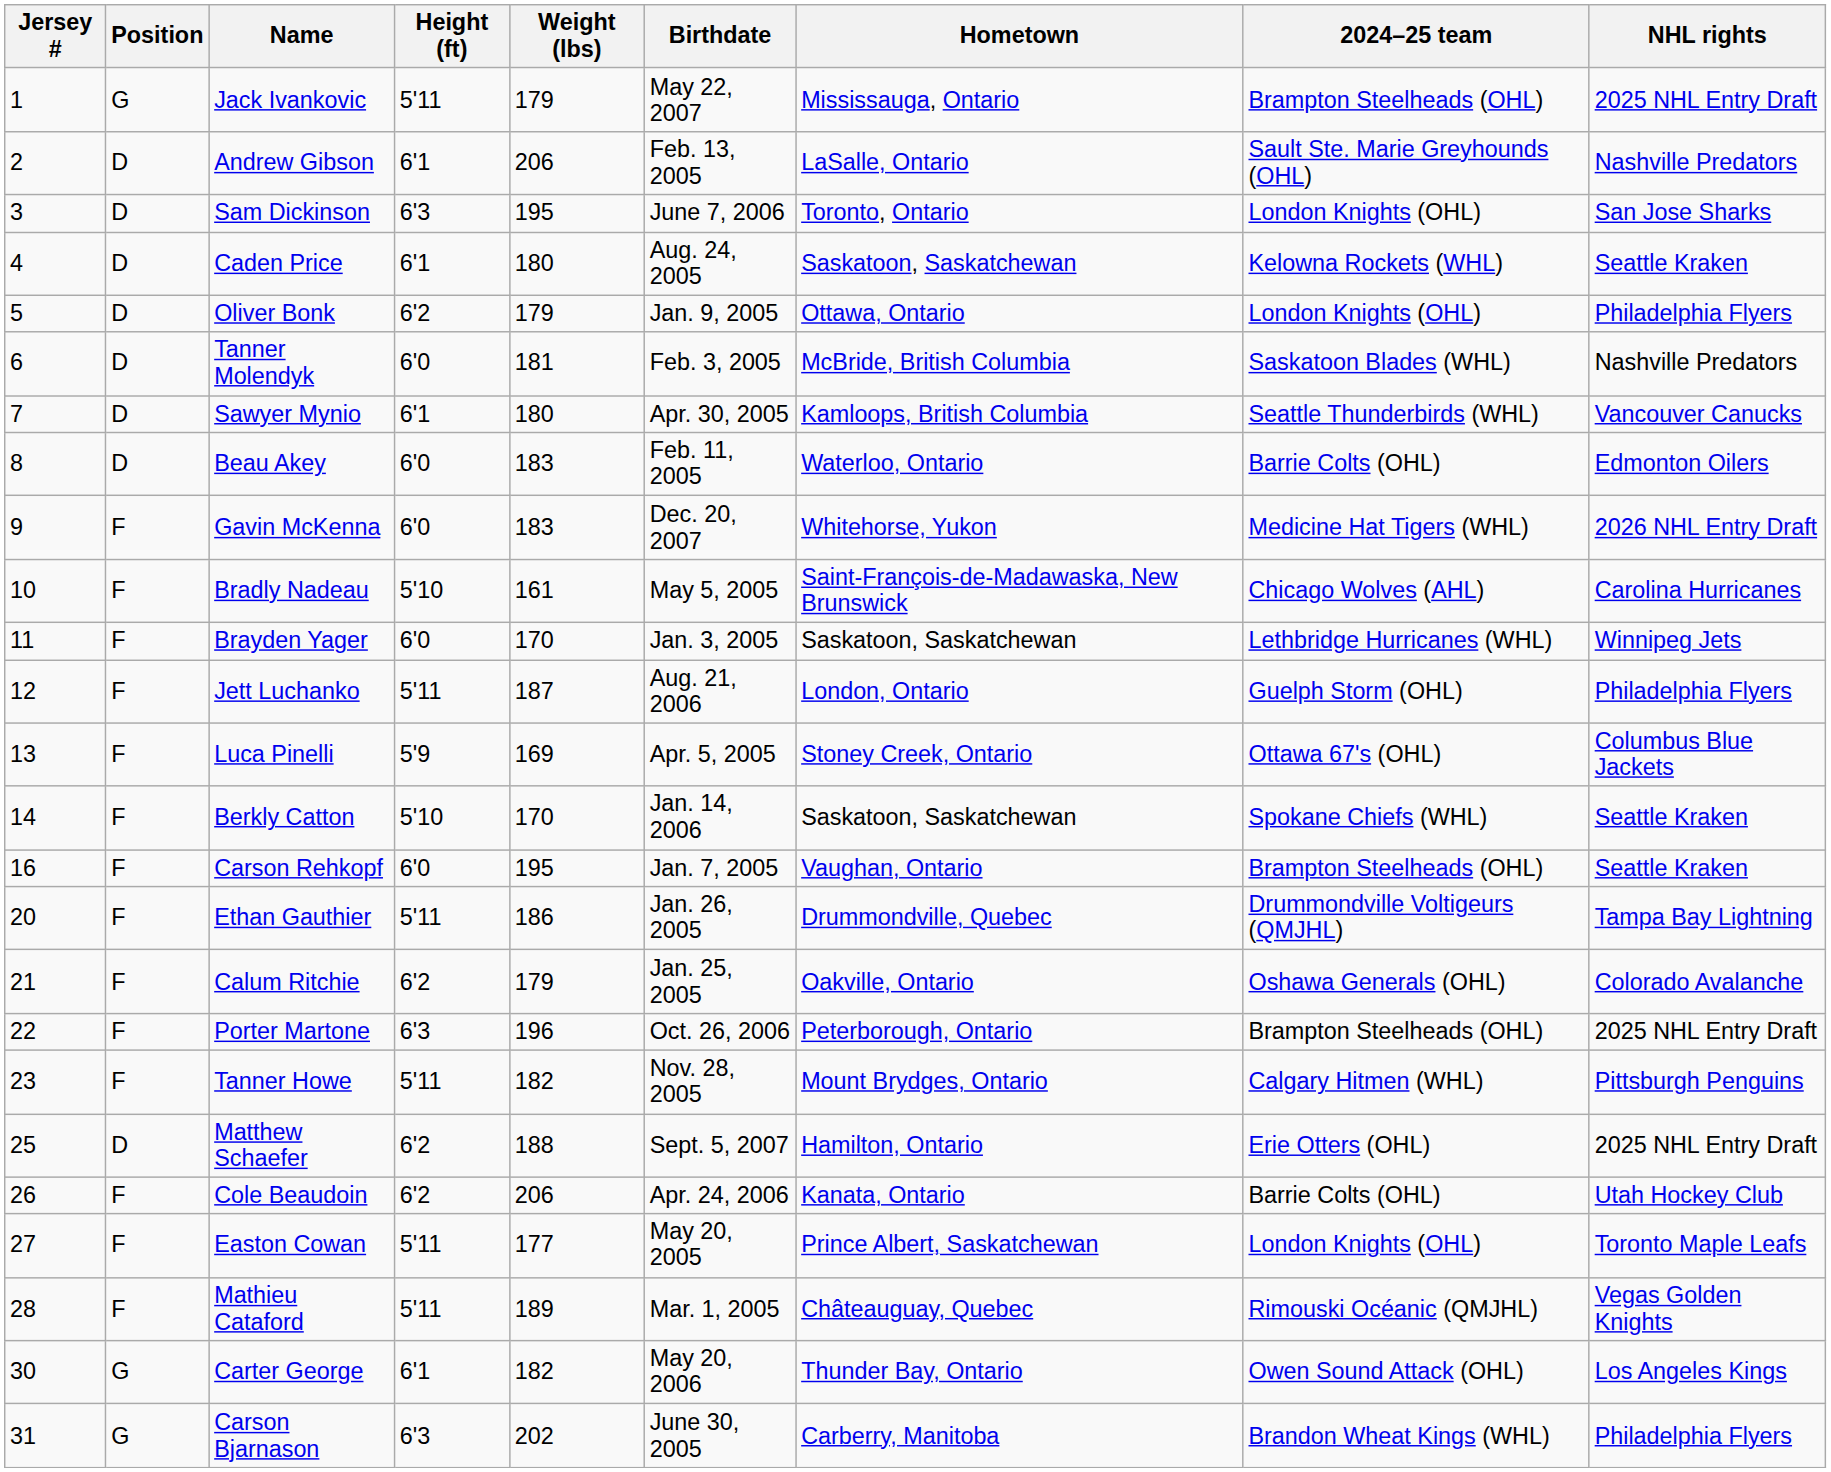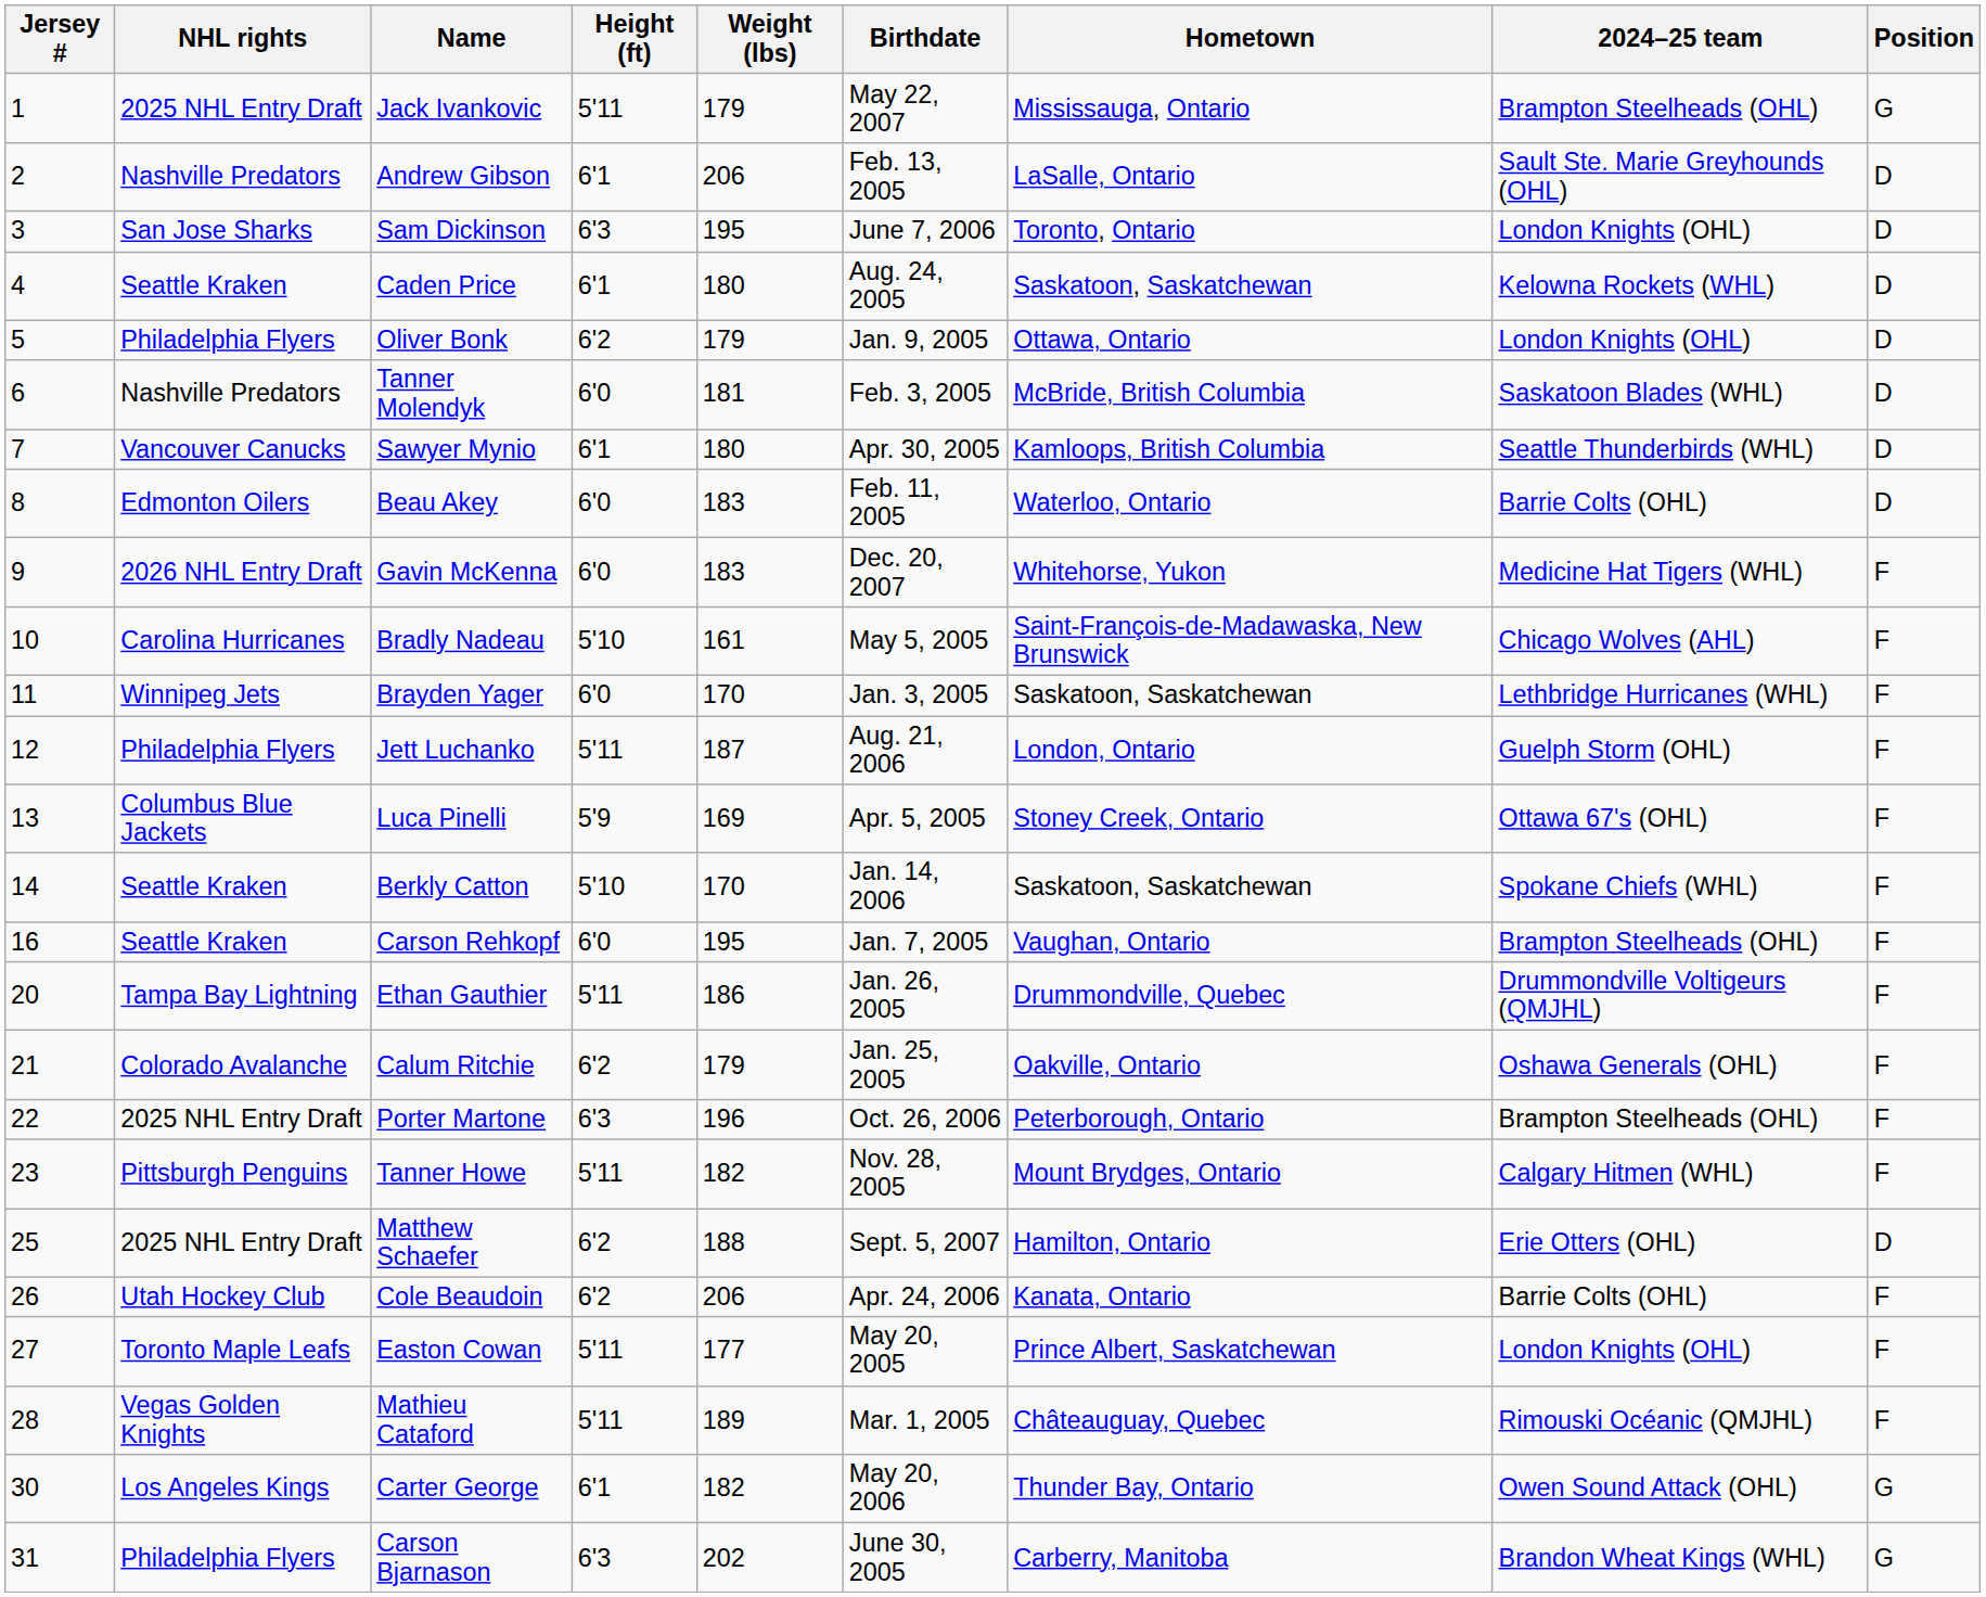 <table class="wikitable sortable">
 <tr>
 <th>Jersey #</th>
-<th>Position</th>
+<th>NHL rights</th>
 <th>Name</th>
 <th>Height (ft)</th>
 <th>Weight (lbs)</th>
 <th>Birthdate</th>
 <th>Hometown</th>
 <th>2024–25 team</th>
-<th>NHL rights</th>
+<th>Position</th>
 </tr>
 <tr>
 <td>1</td>
-<td>G</td>
+<td><a href='#'>2025 NHL Entry Draft</a></td>
 <td><a href='#'>Jack Ivankovic</a></td>
 <td>5'11</td>
 <td>179</td>
 <td>May 22, 2007</td>
 <td><a href='#'>Mississauga</a>, <a href='#'>Ontario</a></td>
 <td><a href='#'>Brampton Steelheads</a> (<a href='#'>OHL</a>)</td>
-<td><a href='#'>2025 NHL Entry Draft</a></td>
+<td>G</td>
 </tr>
 <tr>
 <td>2</td>
-<td>D</td>
+<td><a href='#'>Nashville Predators</a></td>
 <td><a href='#'>Andrew Gibson</a></td>
 <td>6'1</td>
 <td>206</td>
 <td>Feb. 13, 2005</td>
 <td><a href='#'>LaSalle, Ontario</a></td>
 <td><a href='#'>Sault Ste. Marie Greyhounds</a> (<a href='#'>OHL</a>)</td>
-<td><a href='#'>Nashville Predators</a></td>
+<td>D</td>
 </tr>
 <tr>
 <td>3</td>
-<td>D</td>
+<td><a href='#'>San Jose Sharks</a></td>
 <td><a href='#'>Sam Dickinson</a></td>
 <td>6'3</td>
 <td>195</td>
 <td>June 7, 2006</td>
 <td><a href='#'>Toronto</a>, <a href='#'>Ontario</a></td>
 <td><a href='#'>London Knights</a> (OHL)</td>
-<td><a href='#'>San Jose Sharks</a></td>
+<td>D</td>
 </tr>
 <tr>
 <td>4</td>
-<td>D</td>
+<td><a href='#'>Seattle Kraken</a></td>
 <td><a href='#'>Caden Price</a></td>
 <td>6'1</td>
 <td>180</td>
 <td>Aug. 24, 2005</td>
 <td><a href='#'>Saskatoon</a>, <a href='#'>Saskatchewan</a></td>
 <td><a href='#'>Kelowna Rockets</a> (<a href='#'>WHL</a>)</td>
-<td><a href='#'>Seattle Kraken</a></td>
+<td>D</td>
 </tr>
 <tr>
 <td>5</td>
-<td>D</td>
+<td><a href='#'>Philadelphia Flyers</a></td>
 <td><a href='#'>Oliver Bonk</a></td>
 <td>6'2</td>
 <td>179</td>
 <td>Jan. 9, 2005</td>
 <td><a href='#'>Ottawa, Ontario</a></td>
 <td><a href='#'>London Knights</a> (<a href='#'>OHL</a>)</td>
-<td><a href='#'>Philadelphia Flyers</a></td>
+<td>D</td>
 </tr>
 <tr>
 <td>6</td>
-<td>D</td>
+<td>Nashville Predators</td>
 <td><a href='#'>Tanner Molendyk</a></td>
 <td>6'0</td>
 <td>181</td>
 <td>Feb. 3, 2005</td>
 <td><a href='#'>McBride, British Columbia</a></td>
 <td><a href='#'>Saskatoon Blades</a> (WHL)</td>
-<td>Nashville Predators</td>
+<td>D</td>
 </tr>
 <tr>
 <td>7</td>
-<td>D</td>
+<td><a href='#'>Vancouver Canucks</a></td>
 <td><a href='#'>Sawyer Mynio</a></td>
 <td>6'1</td>
 <td>180</td>
 <td>Apr. 30, 2005</td>
 <td><a href='#'>Kamloops, British Columbia</a></td>
 <td><a href='#'>Seattle Thunderbirds</a> (WHL)</td>
-<td><a href='#'>Vancouver Canucks</a></td>
+<td>D</td>
 </tr>
 <tr>
 <td>8</td>
-<td>D</td>
+<td><a href='#'>Edmonton Oilers</a></td>
 <td><a href='#'>Beau Akey</a></td>
 <td>6'0</td>
 <td>183</td>
 <td>Feb. 11, 2005</td>
 <td><a href='#'>Waterloo, Ontario</a></td>
 <td><a href='#'>Barrie Colts</a> (OHL)</td>
-<td><a href='#'>Edmonton Oilers</a></td>
+<td>D</td>
 </tr>
 <tr>
 <td>9</td>
-<td>F</td>
+<td><a href='#'>2026 NHL Entry Draft</a></td>
 <td><a href='#'>Gavin McKenna</a></td>
 <td>6'0</td>
 <td>183</td>
 <td>Dec. 20, 2007</td>
 <td><a href='#'>Whitehorse, Yukon</a></td>
 <td><a href='#'>Medicine Hat Tigers</a> (WHL)</td>
-<td><a href='#'>2026 NHL Entry Draft</a></td>
+<td>F</td>
 </tr>
 <tr>
 <td>10</td>
-<td>F</td>
+<td><a href='#'>Carolina Hurricanes</a></td>
 <td><a href='#'>Bradly Nadeau</a></td>
 <td>5'10</td>
 <td>161</td>
 <td>May 5, 2005</td>
 <td><a href='#'>Saint-François-de-Madawaska, New Brunswick</a></td>
 <td><a href='#'>Chicago Wolves</a> (<a href='#'>AHL</a>)</td>
-<td><a href='#'>Carolina Hurricanes</a></td>
+<td>F</td>
 </tr>
 <tr>
 <td>11</td>
-<td>F</td>
+<td><a href='#'>Winnipeg Jets</a></td>
 <td><a href='#'>Brayden Yager</a></td>
 <td>6'0</td>
 <td>170</td>
 <td>Jan. 3, 2005</td>
 <td>Saskatoon, Saskatchewan</td>
 <td><a href='#'>Lethbridge Hurricanes</a> (WHL)</td>
-<td><a href='#'>Winnipeg Jets</a></td>
+<td>F</td>
 </tr>
 <tr>
 <td>12</td>
-<td>F</td>
+<td><a href='#'>Philadelphia Flyers</a></td>
 <td><a href='#'>Jett Luchanko</a></td>
 <td>5'11</td>
 <td>187</td>
 <td>Aug. 21, 2006</td>
 <td><a href='#'>London, Ontario</a></td>
 <td><a href='#'>Guelph Storm</a> (OHL)</td>
-<td><a href='#'>Philadelphia Flyers</a></td>
+<td>F</td>
 </tr>
 <tr>
 <td>13</td>
-<td>F</td>
+<td><a href='#'>Columbus Blue Jackets</a></td>
 <td><a href='#'>Luca Pinelli</a></td>
 <td>5'9</td>
 <td>169</td>
 <td>Apr. 5, 2005</td>
 <td><a href='#'>Stoney Creek, Ontario</a></td>
 <td><a href='#'>Ottawa 67's</a> (OHL)</td>
-<td><a href='#'>Columbus Blue Jackets</a></td>
+<td>F</td>
 </tr>
 <tr>
 <td>14</td>
-<td>F</td>
+<td><a href='#'>Seattle Kraken</a></td>
 <td><a href='#'>Berkly Catton</a></td>
 <td>5'10</td>
 <td>170</td>
 <td>Jan. 14, 2006</td>
 <td>Saskatoon, Saskatchewan</td>
 <td><a href='#'>Spokane Chiefs</a> (WHL)</td>
-<td><a href='#'>Seattle Kraken</a></td>
+<td>F</td>
 </tr>
 <tr>
 <td>16</td>
-<td>F</td>
+<td><a href='#'>Seattle Kraken</a></td>
 <td><a href='#'>Carson Rehkopf</a></td>
 <td>6'0</td>
 <td>195</td>
 <td>Jan. 7, 2005</td>
 <td><a href='#'>Vaughan, Ontario</a></td>
 <td><a href='#'>Brampton Steelheads</a> (OHL)</td>
-<td><a href='#'>Seattle Kraken</a></td>
+<td>F</td>
 </tr>
 <tr>
 <td>20</td>
-<td>F</td>
+<td><a href='#'>Tampa Bay Lightning</a></td>
 <td><a href='#'>Ethan Gauthier</a></td>
 <td>5'11</td>
 <td>186</td>
 <td>Jan. 26, 2005</td>
 <td><a href='#'>Drummondville, Quebec</a></td>
 <td><a href='#'>Drummondville Voltigeurs</a> (<a href='#'>QMJHL</a>)</td>
-<td><a href='#'>Tampa Bay Lightning</a></td>
+<td>F</td>
 </tr>
 <tr>
 <td>21</td>
-<td>F</td>
+<td><a href='#'>Colorado Avalanche</a></td>
 <td><a href='#'>Calum Ritchie</a></td>
 <td>6'2</td>
 <td>179</td>
 <td>Jan. 25, 2005</td>
 <td><a href='#'>Oakville, Ontario</a></td>
 <td><a href='#'>Oshawa Generals</a> (OHL)</td>
-<td><a href='#'>Colorado Avalanche</a></td>
+<td>F</td>
 </tr>
 <tr>
 <td>22</td>
-<td>F</td>
+<td>2025 NHL Entry Draft</td>
 <td><a href='#'>Porter Martone</a></td>
 <td>6'3</td>
 <td>196</td>
 <td>Oct. 26, 2006</td>
 <td><a href='#'>Peterborough, Ontario</a></td>
 <td>Brampton Steelheads (OHL)</td>
-<td>2025 NHL Entry Draft</td>
+<td>F</td>
 </tr>
 <tr>
 <td>23</td>
-<td>F</td>
+<td><a href='#'>Pittsburgh Penguins</a></td>
 <td><a href='#'>Tanner Howe</a></td>
 <td>5'11</td>
 <td>182</td>
 <td>Nov. 28, 2005</td>
 <td><a href='#'>Mount Brydges, Ontario</a></td>
 <td><a href='#'>Calgary Hitmen</a> (WHL)</td>
-<td><a href='#'>Pittsburgh Penguins</a></td>
+<td>F</td>
 </tr>
 <tr>
 <td>25</td>
-<td>D</td>
+<td>2025 NHL Entry Draft</td>
 <td><a href='#'>Matthew Schaefer</a></td>
 <td>6'2</td>
 <td>188</td>
 <td>Sept. 5, 2007</td>
 <td><a href='#'>Hamilton, Ontario</a></td>
 <td><a href='#'>Erie Otters</a> (OHL)</td>
-<td>2025 NHL Entry Draft</td>
+<td>D</td>
 </tr>
 <tr>
 <td>26</td>
-<td>F</td>
+<td><a href='#'>Utah Hockey Club</a></td>
 <td><a href='#'>Cole Beaudoin</a></td>
 <td>6'2</td>
 <td>206</td>
 <td>Apr. 24, 2006</td>
 <td><a href='#'>Kanata, Ontario</a></td>
 <td>Barrie Colts (OHL)</td>
-<td><a href='#'>Utah Hockey Club</a></td>
+<td>F</td>
 </tr>
 <tr>
 <td>27</td>
-<td>F</td>
+<td><a href='#'>Toronto Maple Leafs</a></td>
 <td><a href='#'>Easton Cowan</a></td>
 <td>5'11</td>
 <td>177</td>
 <td>May 20, 2005</td>
 <td><a href='#'>Prince Albert, Saskatchewan</a></td>
 <td><a href='#'>London Knights</a> (<a href='#'>OHL</a>)</td>
-<td><a href='#'>Toronto Maple Leafs</a></td>
+<td>F</td>
 </tr>
 <tr>
 <td>28</td>
-<td>F</td>
+<td><a href='#'>Vegas Golden Knights</a></td>
 <td><a href='#'>Mathieu Cataford</a></td>
 <td>5'11</td>
 <td>189</td>
 <td>Mar. 1, 2005</td>
 <td><a href='#'>Châteauguay, Quebec</a></td>
 <td><a href='#'>Rimouski Océanic</a> (QMJHL)</td>
-<td><a href='#'>Vegas Golden Knights</a></td>
+<td>F</td>
 </tr>
 <tr>
 <td>30</td>
-<td>G</td>
+<td><a href='#'>Los Angeles Kings</a></td>
 <td><a href='#'>Carter George</a></td>
 <td>6'1</td>
 <td>182</td>
 <td>May 20, 2006</td>
 <td><a href='#'>Thunder Bay, Ontario</a></td>
 <td><a href='#'>Owen Sound Attack</a> (OHL)</td>
-<td><a href='#'>Los Angeles Kings</a></td>
+<td>G</td>
 </tr>
 <tr>
 <td>31</td>
-<td>G</td>
+<td><a href='#'>Philadelphia Flyers</a></td>
 <td><a href='#'>Carson Bjarnason</a></td>
 <td>6'3</td>
 <td>202</td>
 <td>June 30, 2005</td>
 <td><a href='#'>Carberry, Manitoba</a></td>
 <td><a href='#'>Brandon Wheat Kings</a> (WHL)</td>
-<td><a href='#'>Philadelphia Flyers</a></td>
+<td>G</td>
 </tr>
 </table>
